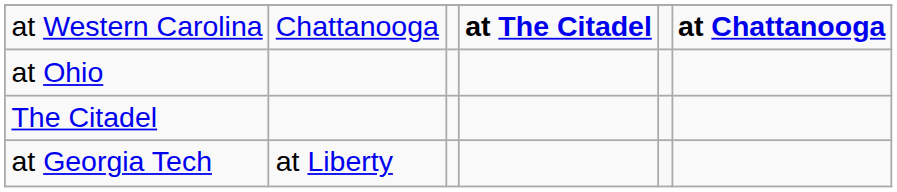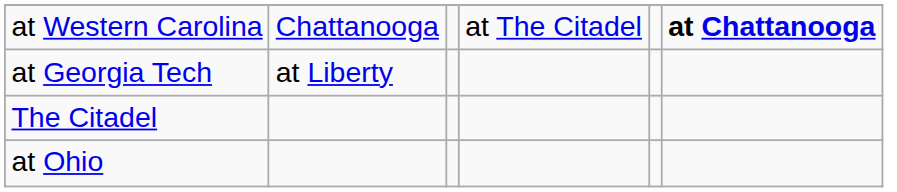 <table class="wikitable">
 <tr>
 </tr>
 <tr>
 <td>at <a href='#'>Western Carolina</a></td>
 <td><a href='#'>Chattanooga</a></td>
 <td></td>
-<td><strong>at <a href='#'>The Citadel</a></strong></td>
+<td>at <a href='#'>The Citadel</a></td>
 <td></td>
 <td><strong>at <a href='#'>Chattanooga</a></strong></td>
 </tr>
 <tr>
-<td>at <a href='#'>Ohio</a></td>
-<td></td>
+<td>at <a href='#'>Georgia Tech</a></td>
+<td>at <a href='#'>Liberty</a></td>
 <td></td>
 <td></td>
 <td></td>
 <td></td>
 </tr>
 <tr>
 <td><a href='#'>The Citadel</a></td>
 <td></td>
 <td></td>
 <td></td>
 <td></td>
 <td></td>
 </tr>
 <tr>
-<td>at <a href='#'>Georgia Tech</a></td>
-<td>at <a href='#'>Liberty</a></td>
+<td>at <a href='#'>Ohio</a></td>
+<td></td>
 <td></td>
 <td></td>
 <td></td>
 <td></td>
 </tr>
 </table>
